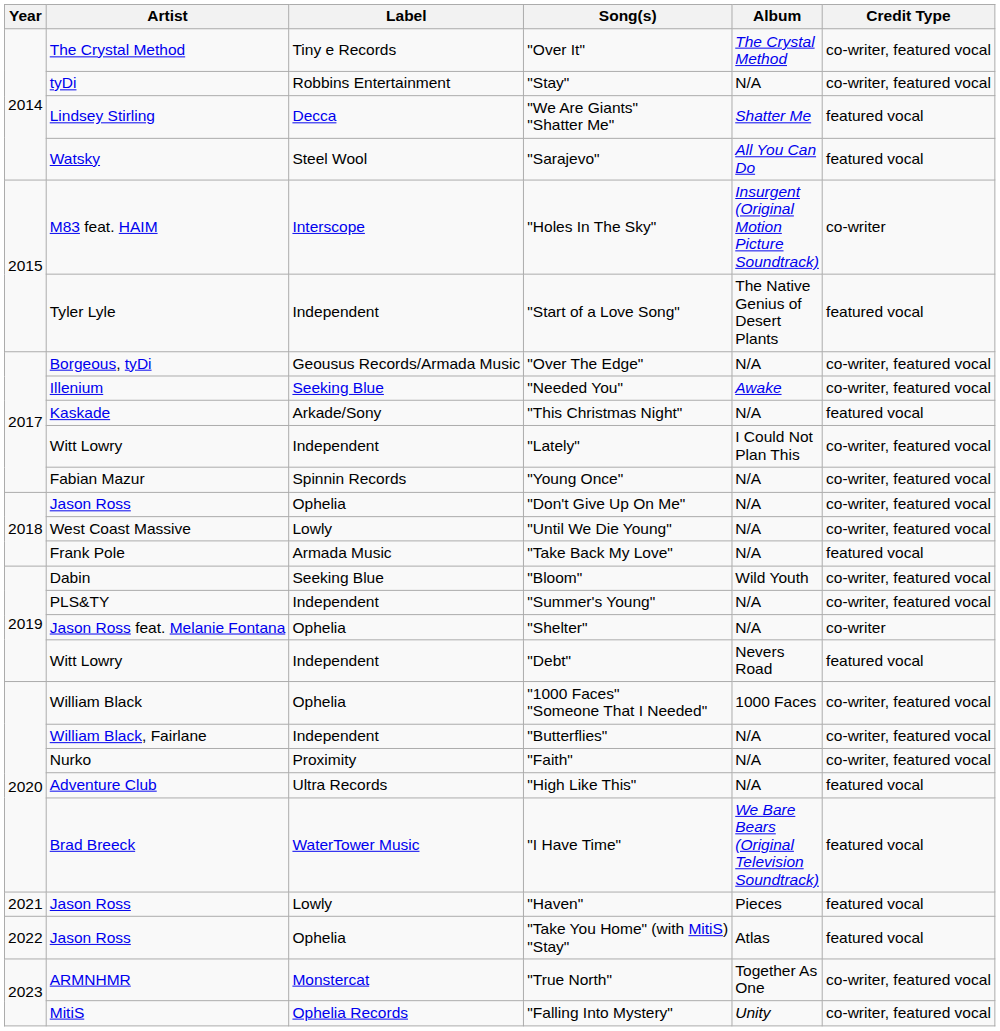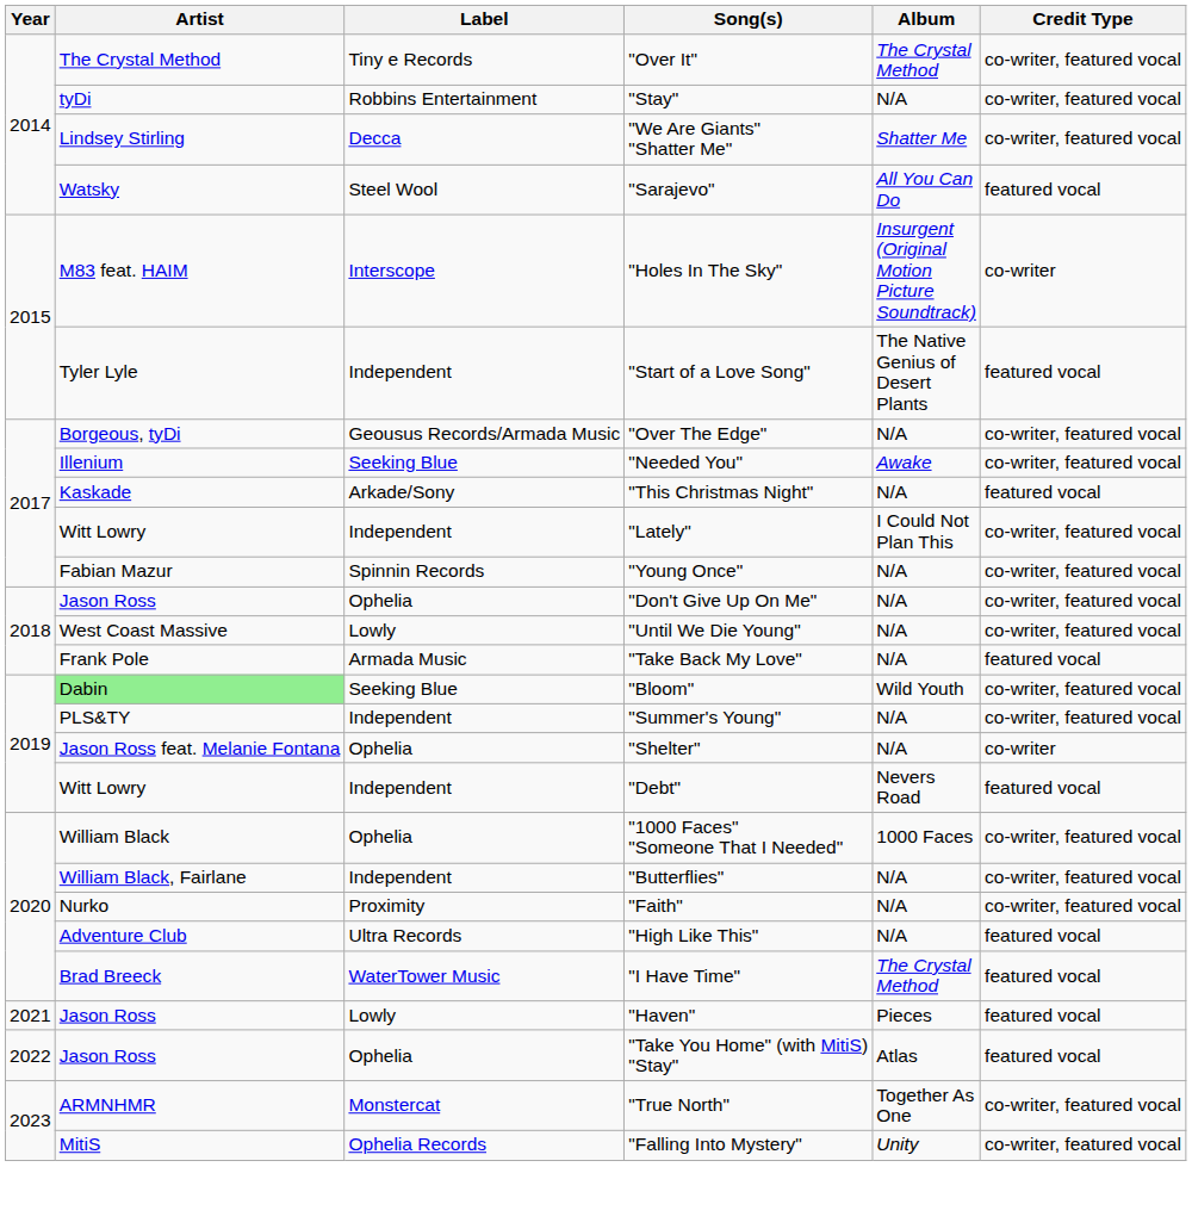 <table class="wikitable">
 <tr>
 <th width="15">Year</th>
 <th>Artist</th>
 <th>Label</th>
 <th>Song(s)</th>
 <th width="50">Album</th>
 <th>Credit Type</th>
 </tr>
 <tr>
 <td rowspan="4">2014</td>
 <td><a href='#'>The Crystal Method</a></td>
 <td>Tiny e Records</td>
 <td>"Over It"</td>
 <td><em><a href='#'>The Crystal Method</a></em></td>
 <td>co-writer, featured vocal</td>
 </tr>
 <tr>
 <td><a href='#'>tyDi</a></td>
 <td>Robbins Entertainment</td>
 <td>"Stay"</td>
 <td>N/A</td>
 <td>co-writer, featured vocal</td>
 </tr>
 <tr>
 <td><a href='#'>Lindsey Stirling</a></td>
 <td><a href='#'>Decca</a></td>
 <td>"We Are Giants"<br>"Shatter Me"</td>
 <td><em><a href='#'>Shatter Me</a></em></td>
-<td>featured vocal</td>
+<td>co-writer, featured vocal</td>
 </tr>
 <tr>
 <td><a href='#'>Watsky</a></td>
 <td>Steel Wool</td>
 <td>"Sarajevo"</td>
 <td><em><a href='#'>All You Can Do</a></em></td>
 <td>featured vocal</td>
 </tr>
 <tr>
 <td rowspan="2">2015</td>
 <td><a href='#'>M83</a> feat. <a href='#'>HAIM</a></td>
 <td><a href='#'>Interscope</a></td>
 <td>"Holes In The Sky"</td>
 <td><em><a href='#'>Insurgent (Original Motion Picture Soundtrack)</a></em></td>
 <td>co-writer</td>
 </tr>
 <tr>
 <td>Tyler Lyle</td>
 <td>Independent</td>
 <td>"Start of a Love Song"</td>
 <td>The Native Genius of Desert Plants</td>
 <td>featured vocal</td>
 </tr>
 <tr>
 <td rowspan="5">2017</td>
 <td><a href='#'>Borgeous</a>, <a href='#'>tyDi</a></td>
 <td>Geousus Records/Armada Music</td>
 <td>"Over The Edge"</td>
 <td>N/A</td>
 <td>co-writer, featured vocal</td>
 </tr>
 <tr>
 <td><a href='#'>Illenium</a></td>
 <td><a href='#'>Seeking Blue</a></td>
 <td>"Needed You"</td>
 <td><em><a href='#'>Awake</a></em></td>
 <td>co-writer, featured vocal</td>
 </tr>
 <tr>
 <td><a href='#'>Kaskade</a></td>
 <td>Arkade/Sony</td>
 <td>"This Christmas Night"</td>
 <td>N/A</td>
 <td>featured vocal</td>
 </tr>
 <tr>
 <td>Witt Lowry</td>
 <td>Independent</td>
 <td>"Lately"</td>
 <td>I Could Not Plan This</td>
 <td>co-writer, featured vocal</td>
 </tr>
 <tr>
 <td>Fabian Mazur</td>
 <td>Spinnin Records</td>
 <td>"Young Once"</td>
 <td>N/A</td>
 <td>co-writer, featured vocal</td>
 </tr>
 <tr>
 <td rowspan="3">2018</td>
 <td><a href='#'>Jason Ross</a></td>
 <td>Ophelia</td>
 <td>"Don't Give Up On Me"</td>
 <td>N/A</td>
 <td>co-writer, featured vocal</td>
 </tr>
 <tr>
 <td>West Coast Massive</td>
 <td>Lowly</td>
 <td>"Until We Die Young"</td>
 <td>N/A</td>
 <td>co-writer, featured vocal</td>
 </tr>
 <tr>
 <td>Frank Pole</td>
 <td>Armada Music</td>
 <td>"Take Back My Love"</td>
 <td>N/A</td>
 <td>featured vocal</td>
 </tr>
 <tr>
 <td rowspan="4">2019</td>
-<td>Dabin</td>
+<td style="background: lightgreen;">Dabin</td>
 <td>Seeking Blue</td>
 <td>"Bloom"</td>
 <td>Wild Youth</td>
 <td>co-writer, featured vocal</td>
 </tr>
 <tr>
 <td>PLS&TY</td>
 <td>Independent</td>
 <td>"Summer's Young"</td>
 <td>N/A</td>
 <td>co-writer, featured vocal</td>
 </tr>
 <tr>
 <td><a href='#'>Jason Ross</a> feat. <a href='#'>Melanie Fontana</a></td>
 <td>Ophelia</td>
 <td>"Shelter"</td>
 <td>N/A</td>
 <td>co-writer</td>
 </tr>
 <tr>
 <td>Witt Lowry</td>
 <td>Independent</td>
 <td>"Debt"</td>
 <td>Nevers Road</td>
 <td>featured vocal</td>
 </tr>
 <tr>
 <td rowspan="5">2020</td>
 <td>William Black</td>
 <td>Ophelia</td>
 <td>"1000 Faces"<br>"Someone That I Needed"</td>
 <td>1000 Faces</td>
 <td>co-writer, featured vocal</td>
 </tr>
 <tr>
 <td><a href='#'>William Black</a>, Fairlane</td>
 <td>Independent</td>
 <td>"Butterflies"</td>
 <td>N/A</td>
 <td>co-writer, featured vocal</td>
 </tr>
 <tr>
 <td>Nurko</td>
 <td>Proximity</td>
 <td>"Faith"</td>
 <td>N/A</td>
 <td>co-writer, featured vocal</td>
 </tr>
 <tr>
 <td><a href='#'>Adventure Club</a></td>
 <td>Ultra Records</td>
 <td>"High Like This"</td>
 <td>N/A</td>
 <td>featured vocal</td>
 </tr>
 <tr>
 <td><a href='#'>Brad Breeck</a></td>
 <td><a href='#'>WaterTower Music</a></td>
 <td>"I Have Time"</td>
-<td><em><a href='#'>We Bare Bears (Original Television Soundtrack)</a></em></td>
+<td><em><a href='#'>The Crystal Method</a></em></td>
 <td>featured vocal</td>
 </tr>
 <tr>
 <td>2021</td>
 <td><a href='#'>Jason Ross</a></td>
 <td>Lowly</td>
 <td>"Haven"</td>
 <td>Pieces</td>
 <td>featured vocal</td>
 </tr>
 <tr>
 <td>2022</td>
 <td><a href='#'>Jason Ross</a></td>
 <td>Ophelia</td>
 <td>"Take You Home" (with <a href='#'>MitiS</a>)<br>"Stay"</td>
 <td>Atlas</td>
 <td>featured vocal</td>
 </tr>
 <tr>
 <td rowspan="2">2023</td>
 <td><a href='#'>ARMNHMR</a></td>
 <td><a href='#'>Monstercat</a></td>
 <td>"True North"</td>
 <td>Together As One</td>
 <td>co-writer, featured vocal</td>
 </tr>
 <tr>
 <td><a href='#'>MitiS</a></td>
 <td><a href='#'>Ophelia Records</a></td>
 <td>"Falling Into Mystery"</td>
 <td><em>Unity</em></td>
 <td>co-writer, featured vocal</td>
 </tr>
 </table>
